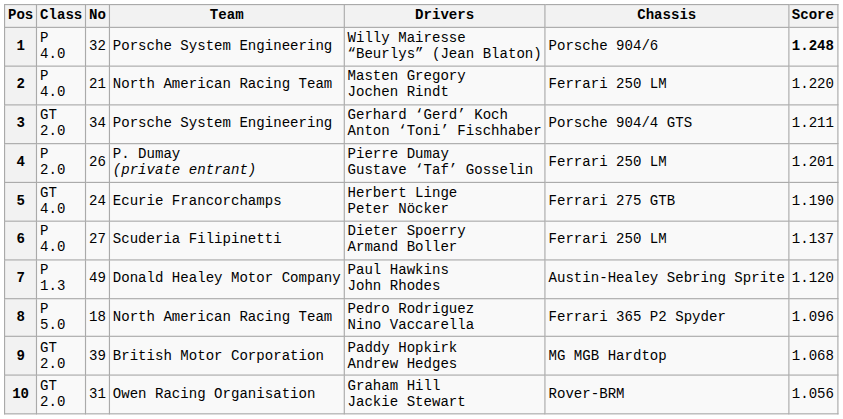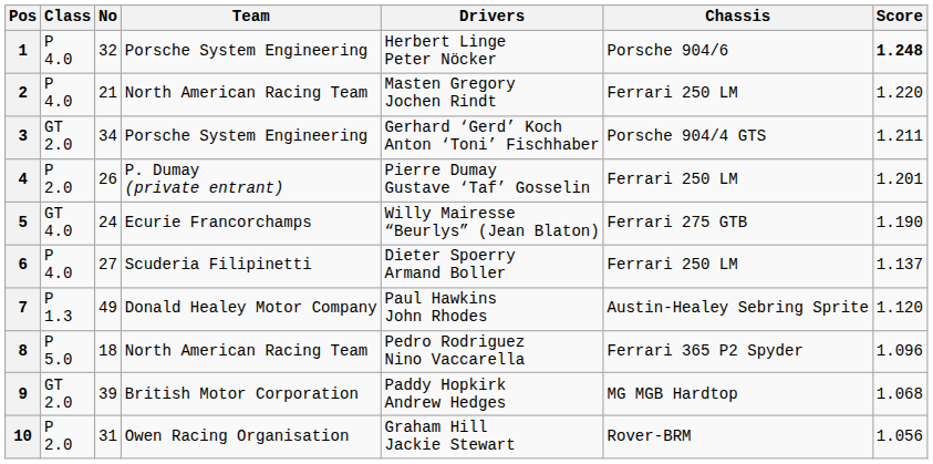 <table class="wikitable" style="font-size: 95%;">
 <tr>
 <th>Pos</th>
 <th>Class</th>
 <th>No</th>
 <th>Team</th>
 <th>Drivers</th>
 <th>Chassis</th>
 <th>Score</th>
 </tr>
 <tr>
 <th>1</th>
 <td>P<br>4.0</td>
 <td>32</td>
 <td> Porsche System Engineering</td>
-<td> Willy Mairesse<br> “Beurlys” (Jean Blaton)</td>
+<td> Herbert Linge<br> Peter Nöcker</td>
 <td>Porsche 904/6</td>
 <td><strong>1.248</strong></td>
 </tr>
 <tr>
 <th>2</th>
 <td>P<br>4.0</td>
 <td>21</td>
 <td> North American Racing Team</td>
 <td> Masten Gregory<br> Jochen Rindt</td>
 <td>Ferrari 250 LM</td>
 <td>1.220</td>
 </tr>
 <tr>
 <th>3</th>
 <td>GT<br>2.0</td>
 <td>34</td>
 <td> Porsche System Engineering</td>
 <td> Gerhard ‘Gerd’ Koch<br> Anton ‘Toni’ Fischhaber</td>
 <td>Porsche 904/4 GTS</td>
 <td>1.211</td>
 </tr>
 <tr>
 <th>4</th>
 <td>P<br>2.0</td>
 <td>26</td>
 <td> P. Dumay<br><em>(private entrant)</em></td>
 <td> Pierre Dumay<br> Gustave ‘Taf’ Gosselin</td>
 <td>Ferrari 250 LM</td>
 <td>1.201</td>
 </tr>
 <tr>
 <th>5</th>
 <td>GT<br>4.0</td>
 <td>24</td>
 <td> Ecurie Francorchamps</td>
-<td> Herbert Linge<br> Peter Nöcker</td>
+<td> Willy Mairesse<br> “Beurlys” (Jean Blaton)</td>
 <td>Ferrari 275 GTB</td>
 <td>1.190</td>
 </tr>
 <tr>
 <th>6</th>
 <td>P<br>4.0</td>
 <td>27</td>
 <td> Scuderia Filipinetti</td>
 <td> Dieter Spoerry<br> Armand Boller</td>
 <td>Ferrari 250 LM</td>
 <td>1.137</td>
 </tr>
 <tr>
 <th>7</th>
 <td>P<br>1.3</td>
 <td>49</td>
 <td> Donald Healey Motor Company</td>
 <td> Paul Hawkins<br> John Rhodes</td>
 <td>Austin-Healey Sebring Sprite</td>
 <td>1.120</td>
 </tr>
 <tr>
 <th>8</th>
 <td>P<br>5.0</td>
 <td>18</td>
 <td> North American Racing Team</td>
 <td> Pedro Rodriguez<br> Nino Vaccarella</td>
 <td>Ferrari 365 P2 Spyder</td>
 <td>1.096</td>
 </tr>
 <tr>
 <th>9</th>
 <td>GT<br>2.0</td>
 <td>39</td>
 <td> British Motor Corporation</td>
 <td> Paddy Hopkirk<br> Andrew Hedges</td>
 <td>MG MGB Hardtop</td>
 <td>1.068</td>
 </tr>
 <tr>
 <th>10</th>
-<td>GT<br>2.0</td>
+<td>P<br>2.0</td>
 <td>31</td>
 <td> Owen Racing Organisation</td>
 <td> Graham Hill<br> Jackie Stewart</td>
 <td>Rover-BRM</td>
 <td>1.056</td>
 </tr>
 </table>
